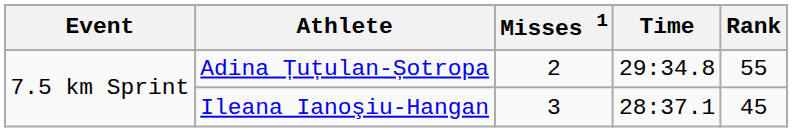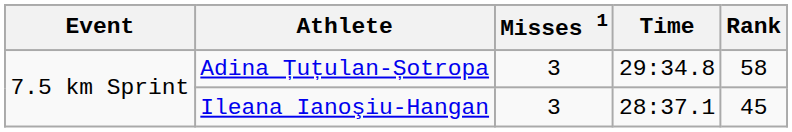 <table class="wikitable" style="font-size:90%">
 <tr>
 <th>Event</th>
 <th>Athlete</th>
 <th>Misses <sup>1</sup></th>
 <th>Time</th>
 <th>Rank</th>
 </tr>
 <tr>
 <td rowspan="2">7.5 km Sprint</td>
 <td><a href='#'>Adina Țuțulan-Șotropa</a></td>
-<td align="center">2</td>
+<td align="center">3</td>
 <td align="center">29:34.8</td>
-<td align="center">55</td>
+<td align="center">58</td>
 </tr>
 <tr>
 <td><a href='#'>Ileana Ianoşiu-Hangan</a></td>
 <td align="center">3</td>
 <td align="center">28:37.1</td>
 <td align="center">45</td>
 </tr>
 </table>
